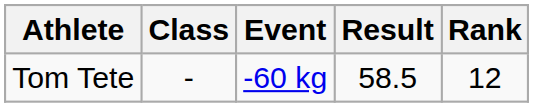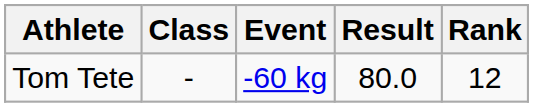 <table class="wikitable" style="font-size:90%">
 <tr>
 <th>Athlete</th>
 <th>Class</th>
 <th>Event</th>
 <th>Result</th>
 <th>Rank</th>
 </tr>
 <tr>
 <td>Tom Tete</td>
 <td align=center>-</td>
 <td><a href='#'>-60 kg</a></td>
-<td align="center">58.5</td>
+<td align="center">80.0</td>
 <td align="center">12</td>
 </tr>
 </table>
